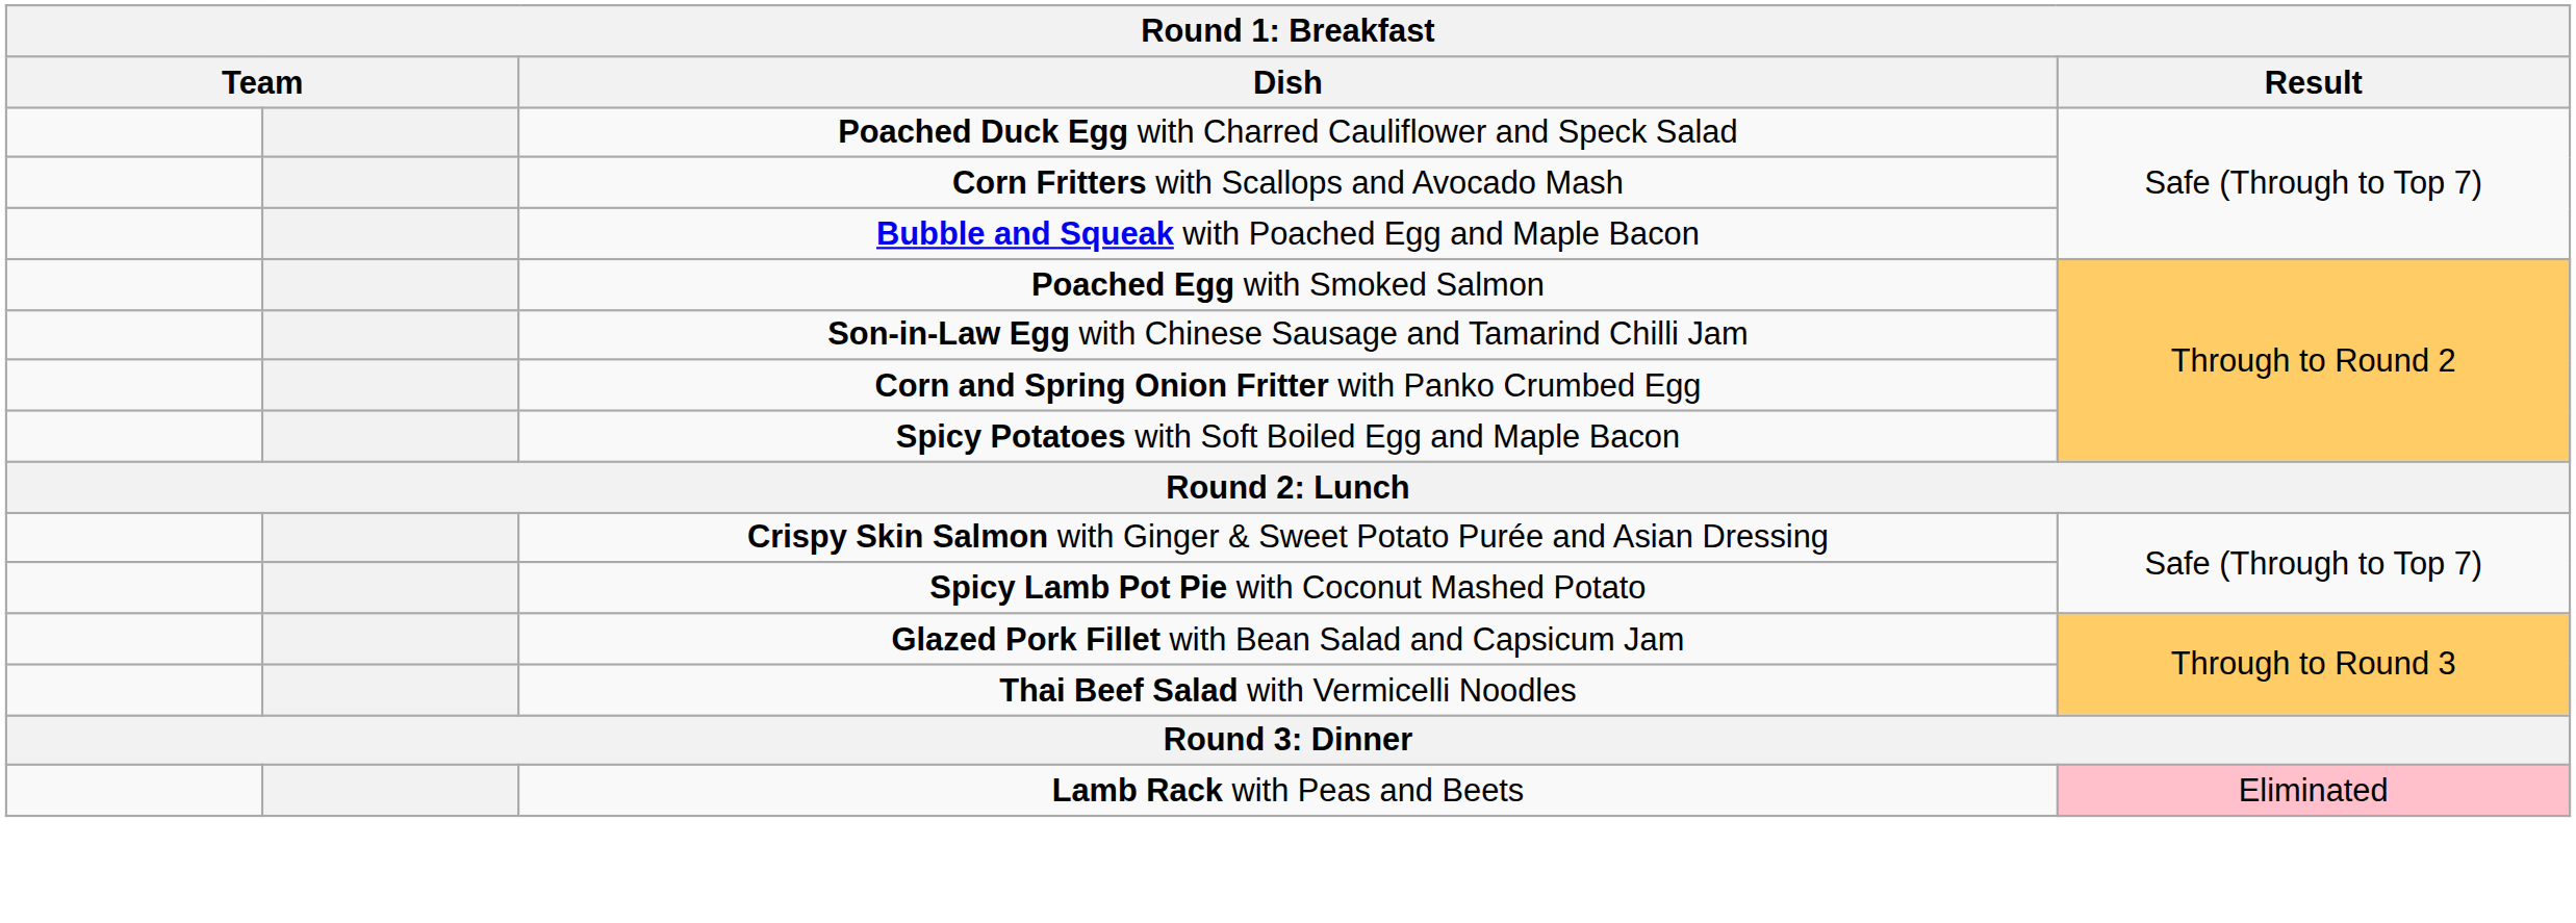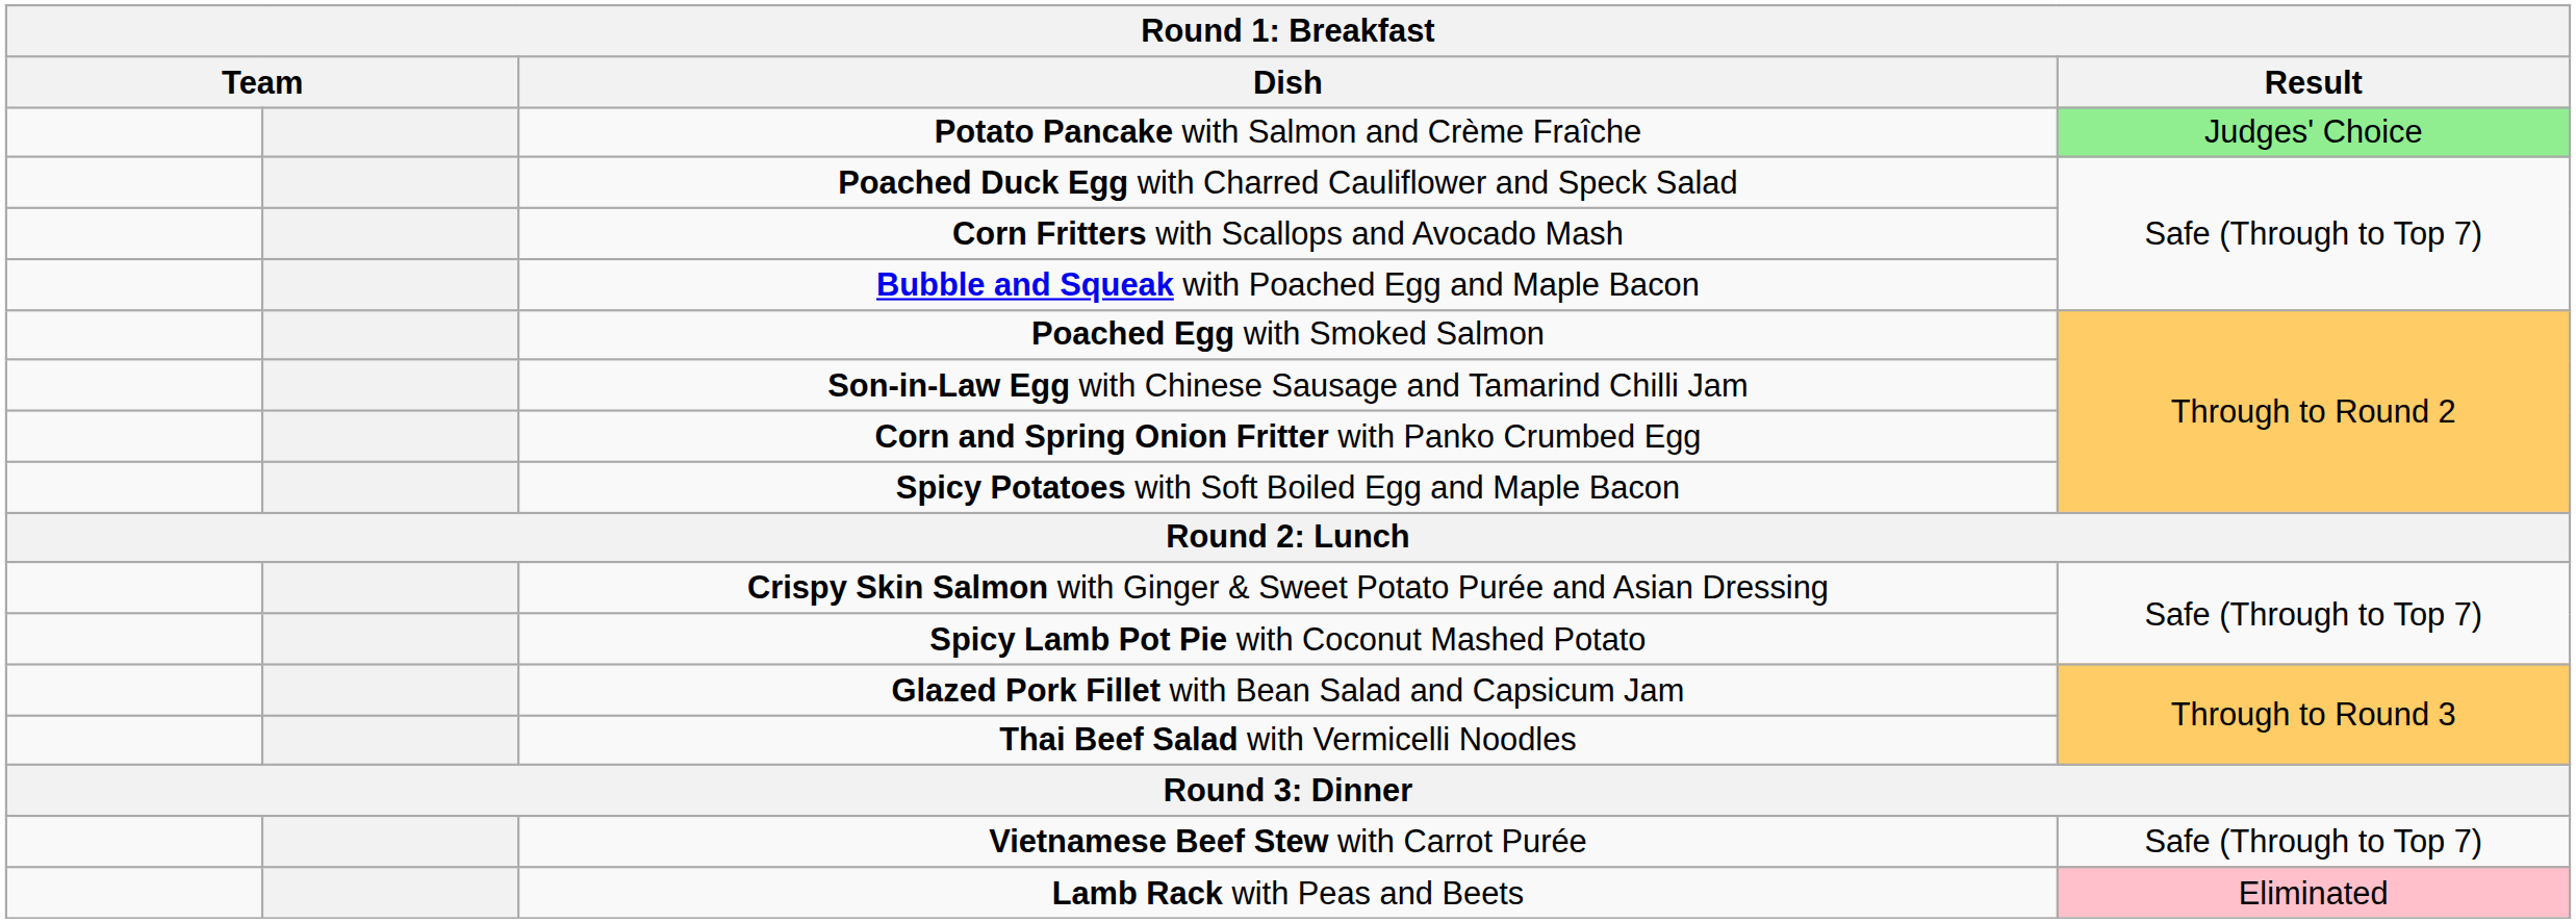 <table class="wikitable plainrowheaders" style="margin:1em auto; text-align:center; font-size:90%; width:80em;">
 <tr>
 <th colspan="4" >Round 1: Breakfast</th>
 </tr>
 <tr>
 <th style="width:20%;" colspan="2">Team</th>
 <th style="width:60%;">Dish</th>
 <th style="width:20%;">Result</th>
+</tr>
+<tr>
+<td></td>
+<th></th>
+<td><strong>Potato Pancake</strong> with Salmon and Crème Fraîche</td>
+<td style="background:lightgreen">Judges' Choice</td>
 </tr>
 <tr>
 <td></td>
 <th></th>
 <td><strong>Poached Duck Egg</strong> with Charred Cauliflower and Speck Salad</td>
 <td rowspan="3">Safe (Through to Top 7)</td>
 </tr>
 <tr>
 <td></td>
 <th></th>
 <td><strong>Corn Fritters</strong> with Scallops and Avocado Mash</td>
 </tr>
 <tr>
 <td></td>
 <th></th>
 <td><strong><a href='#'>Bubble and Squeak</a></strong> with Poached Egg and Maple Bacon</td>
 </tr>
 <tr>
 <td></td>
 <th></th>
 <td><strong>Poached Egg</strong> with Smoked Salmon</td>
 <td rowspan="4" bgcolor="FFCC66">Through to Round 2</td>
 </tr>
 <tr>
 <td></td>
 <th></th>
 <td><strong>Son-in-Law Egg</strong> with Chinese Sausage and Tamarind Chilli Jam</td>
 </tr>
 <tr>
 <td></td>
 <th></th>
 <td><strong>Corn and Spring Onion Fritter</strong> with Panko Crumbed Egg</td>
 </tr>
 <tr>
 <td></td>
 <th></th>
 <td><strong>Spicy Potatoes</strong> with Soft Boiled Egg and Maple Bacon</td>
 </tr>
 <tr>
 <th colspan="4" >Round 2: Lunch</th>
 </tr>
 <tr>
 <td></td>
 <th></th>
 <td><strong>Crispy Skin Salmon</strong> with Ginger & Sweet Potato Purée and Asian Dressing</td>
 <td rowspan="2">Safe (Through to Top 7)</td>
 </tr>
 <tr>
 <td></td>
 <th></th>
 <td><strong>Spicy Lamb Pot Pie</strong> with Coconut Mashed Potato</td>
 </tr>
 <tr>
 <td></td>
 <th></th>
 <td><strong>Glazed Pork Fillet</strong> with Bean Salad and Capsicum Jam</td>
 <td rowspan="2" bgcolor="FFCC66">Through to Round 3</td>
 </tr>
 <tr>
 <td></td>
 <th></th>
 <td><strong>Thai Beef Salad</strong> with Vermicelli Noodles</td>
 </tr>
 <tr>
 <th colspan="4" >Round 3: Dinner</th>
 </tr>
 <tr>
 <td></td>
 <th></th>
+<td><strong>Vietnamese Beef Stew</strong> with Carrot Purée</td>
+<td>Safe (Through to Top 7)</td>
+</tr>
+<tr>
+<td></td>
+<th></th>
 <td><strong>Lamb Rack</strong> with Peas and Beets</td>
 <td style="background:pink" rowspan="4">Eliminated</td>
 </tr>
 </table>
